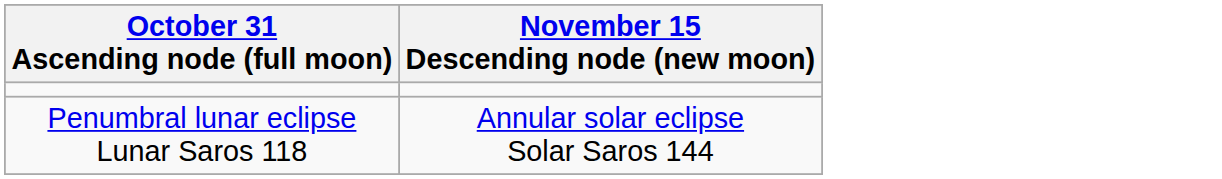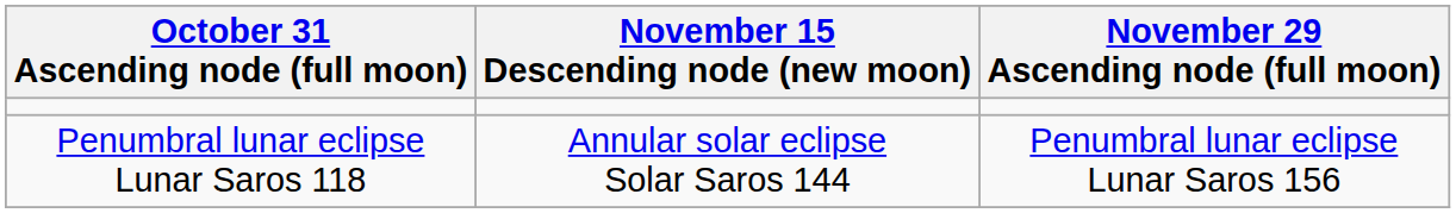 <table class="wikitable">
 <tr>
 <th><a href='#'>October 31</a><br>Ascending node (full moon)<br></th>
 <th><a href='#'>November 15</a><br>Descending node (new moon)<br></th>
+<th><a href='#'>November 29</a><br>Ascending node (full moon)<br></th>
 </tr>
 <tr>
+<td></td>
 <td></td>
 <td></td>
 </tr>
 <tr align=center>
 <td><a href='#'>Penumbral lunar eclipse</a><br>Lunar Saros 118</td>
 <td><a href='#'>Annular solar eclipse</a><br>Solar Saros 144</td>
+<td><a href='#'>Penumbral lunar eclipse</a><br>Lunar Saros 156</td>
 </tr>
 </table>
